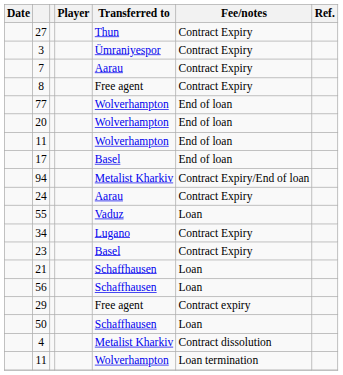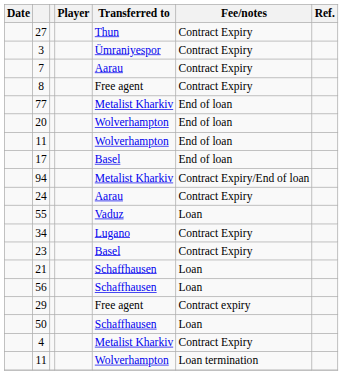 <table class="wikitable plainrowheaders sortable">
 <tr>
 <th scope=col>Date</th>
 <th></th>
 <th></th>
 <th scope=col>Player</th>
 <th>Transferred to</th>
 <th !scope=col>Fee/notes</th>
 <th scope=col>Ref.</th>
 </tr>
 <tr>
 <td></td>
 <td style="text-align:center">27</td>
 <td style="text-align:center"></td>
 <td></td>
 <td> <a href='#'>Thun</a></td>
 <td>Contract Expiry</td>
 <td></td>
 </tr>
 <tr>
 <td></td>
 <td style="text-align:center">3</td>
 <td style="text-align:center"></td>
 <td></td>
 <td> <a href='#'>Ümraniyespor</a></td>
 <td>Contract Expiry</td>
 <td></td>
 </tr>
 <tr>
 <td></td>
 <td style="text-align:center">7</td>
 <td style="text-align:center"></td>
 <td></td>
 <td> <a href='#'>Aarau</a></td>
 <td>Contract Expiry</td>
 <td></td>
 </tr>
 <tr>
 <td></td>
 <td style="text-align:center">8</td>
 <td style="text-align:center"></td>
 <td></td>
 <td> Free agent</td>
 <td>Contract Expiry</td>
 <td></td>
 </tr>
 <tr>
 <td></td>
 <td style="text-align:center">77</td>
 <td style="text-align:center"></td>
 <td></td>
-<td> <a href='#'>Wolverhampton</a></td>
+<td> <a href='#'>Metalist Kharkiv</a></td>
 <td>End of loan</td>
 <td></td>
 </tr>
 <tr>
 <td></td>
 <td style="text-align:center">20</td>
 <td style="text-align:center"></td>
 <td></td>
 <td> <a href='#'>Wolverhampton</a></td>
 <td>End of loan</td>
 <td></td>
 </tr>
 <tr>
 <td></td>
 <td style="text-align:center">11</td>
 <td style="text-align:center"></td>
 <td></td>
 <td> <a href='#'>Wolverhampton</a></td>
 <td>End of loan</td>
 <td></td>
 </tr>
 <tr>
 <td></td>
 <td style="text-align:center">17</td>
 <td style="text-align:center"></td>
 <td></td>
 <td> <a href='#'>Basel</a></td>
 <td>End of loan</td>
 <td></td>
 </tr>
 <tr>
 <td></td>
 <td style="text-align:center">94</td>
 <td style="text-align:center"></td>
 <td></td>
 <td> <a href='#'>Metalist Kharkiv</a></td>
 <td>Contract Expiry/End of loan</td>
 <td></td>
 </tr>
 <tr>
 <td></td>
 <td style="text-align:center">24</td>
 <td style="text-align:center"></td>
 <td></td>
 <td> <a href='#'>Aarau</a></td>
 <td>Contract Expiry</td>
 <td></td>
 </tr>
 <tr>
 <td></td>
 <td style="text-align:center">55</td>
 <td style="text-align:center"></td>
 <td></td>
 <td> <a href='#'>Vaduz</a></td>
 <td>Loan</td>
 <td></td>
 </tr>
 <tr>
 <td></td>
 <td style="text-align:center">34</td>
 <td style="text-align:center"></td>
 <td></td>
 <td> <a href='#'>Lugano</a></td>
 <td>Contract Expiry</td>
 <td></td>
 </tr>
 <tr>
 <td></td>
 <td style="text-align:center">23</td>
 <td style="text-align:center"></td>
 <td></td>
 <td> <a href='#'>Basel</a></td>
 <td>Contract Expiry</td>
 <td></td>
 </tr>
 <tr>
 <td></td>
 <td style="text-align:center">21</td>
 <td style="text-align:center"></td>
 <td></td>
 <td> <a href='#'>Schaffhausen</a></td>
 <td>Loan</td>
 <td></td>
 </tr>
 <tr>
 <td></td>
 <td style="text-align:center">56</td>
 <td style="text-align:center"></td>
 <td></td>
 <td> <a href='#'>Schaffhausen</a></td>
 <td>Loan</td>
 <td></td>
 </tr>
 <tr>
 <td></td>
 <td style="text-align:center">29</td>
 <td style="text-align:center"></td>
 <td></td>
 <td> Free agent</td>
 <td>Contract expiry</td>
 <td></td>
 </tr>
 <tr>
 <td></td>
 <td style="text-align:center">50</td>
 <td style="text-align:center"></td>
 <td></td>
 <td> <a href='#'>Schaffhausen</a></td>
 <td>Loan</td>
 <td></td>
 </tr>
 <tr>
 <td></td>
 <td style="text-align:center">4</td>
 <td style="text-align:center"></td>
 <td></td>
 <td> <a href='#'>Metalist Kharkiv</a></td>
-<td>Contract dissolution</td>
+<td>Contract Expiry</td>
 <td></td>
 </tr>
 <tr>
 <td></td>
 <td style="text-align:center">11</td>
 <td style="text-align:center"></td>
 <td></td>
 <td> <a href='#'>Wolverhampton</a></td>
 <td>Loan termination</td>
 <td></td>
 </tr>
 <tr>
 </tr>
 </table>
